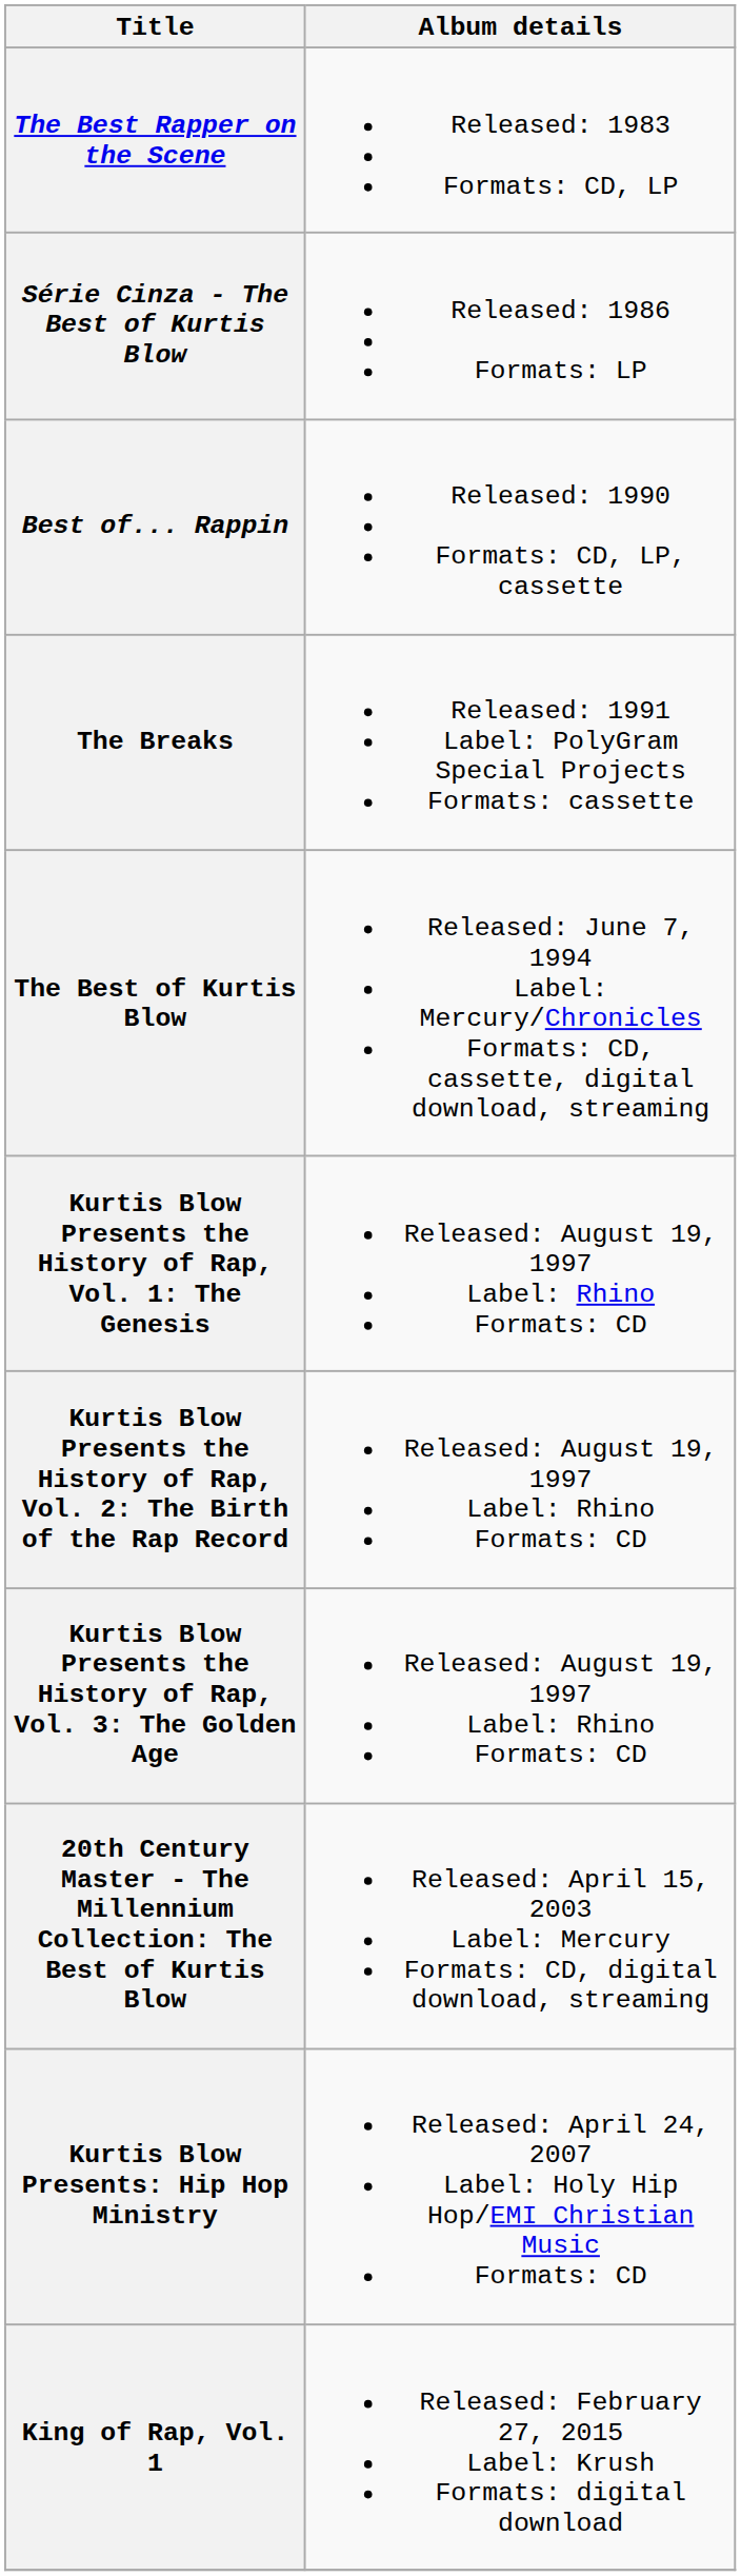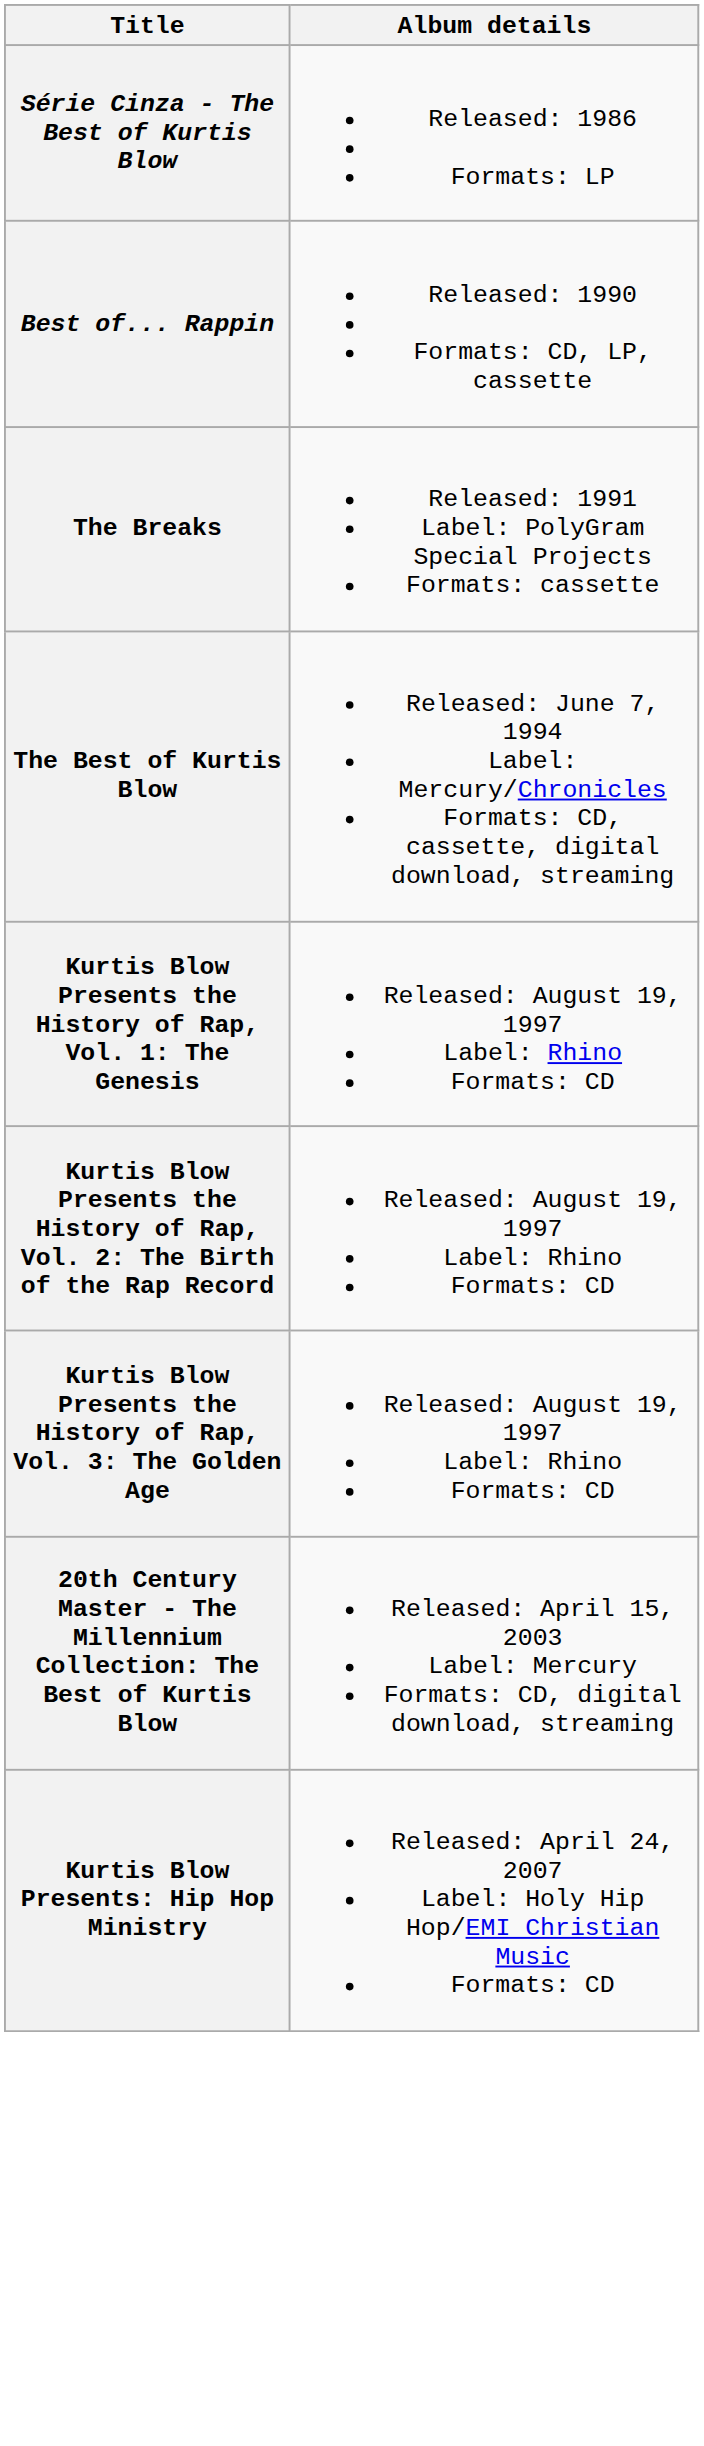 <table class="wikitable plainrowheaders" style="text-align:center;">
 <tr>
 <th scope="col" style="width:11em;">Title</th>
 <th scope="col" style="width:16em;">Album details</th>
-</tr>
-<tr>
-<th scope="row"><em><a href='#'>The Best Rapper on the Scene</a></em></th>
-<td><br><ul><li>Released: 1983</li><li></li><li>Formats: CD, LP</li></ul></td>
 </tr>
 <tr>
 <th scope="row"><em>Série Cinza - The Best of Kurtis Blow</em></th>
 <td><br><ul><li>Released: 1986</li><li></li><li>Formats: LP</li></ul></td>
 </tr>
 <tr>
 <th scope="row"><em>Best of... Rappin<strong></th>
 <td><br><ul><li>Released: 1990</li><li></li><li>Formats: CD, LP, cassette</li></ul></td>
 </tr>
 <tr>
 <th scope="row"></em>The Breaks<em></th>
 <td><br><ul><li>Released: 1991</li><li>Label: PolyGram Special Projects</li><li>Formats: cassette</li></ul></td>
 </tr>
 <tr>
 <th scope="row"></em>The Best of Kurtis Blow<em></th>
 <td><br><ul><li>Released: June 7, 1994</li><li>Label: Mercury/<a href='#'>Chronicles</a></li><li>Formats: CD, cassette, digital download, streaming</li></ul></td>
 </tr>
 <tr>
 <th scope="row"></em>Kurtis Blow Presents the History of Rap, Vol. 1: The Genesis<em></th>
 <td><br><ul><li>Released: August 19, 1997</li><li>Label: <a href='#'>Rhino</a></li><li>Formats: CD</li></ul></td>
 </tr>
 <tr>
 <th scope="row"></em>Kurtis Blow Presents the History of Rap, Vol. 2: The Birth of the Rap Record<em></th>
 <td><br><ul><li>Released: August 19, 1997</li><li>Label: Rhino</li><li>Formats: CD</li></ul></td>
 </tr>
 <tr>
 <th scope="row"></em>Kurtis Blow Presents the History of Rap, Vol. 3: The Golden Age<em></th>
 <td><br><ul><li>Released: August 19, 1997</li><li>Label: Rhino</li><li>Formats: CD</li></ul></td>
 </tr>
 <tr>
 <th scope="row"></em>20th Century Master - The Millennium Collection: The Best of Kurtis Blow<em></th>
 <td><br><ul><li>Released: April 15, 2003</li><li>Label: Mercury</li><li>Formats: CD, digital download, streaming</li></ul></td>
 </tr>
 <tr>
 <th scope="row"></em>Kurtis Blow Presents: Hip Hop Ministry<em></th>
 <td><br><ul><li>Released: April 24, 2007</li><li>Label: Holy Hip Hop/<a href='#'>EMI Christian Music</a></li><li>Formats: CD</li></ul></td>
 </tr>
 <tr>
-<th scope="row"></em>King of Rap, Vol. 1<em></th>
-<td><br><ul><li>Released: February 27, 2015</li><li>Label: Krush</li><li>Formats: digital download</li></ul></td>
-</tr>
-<tr>
 </tr>
 </table>
